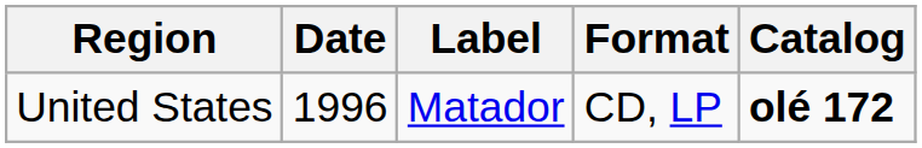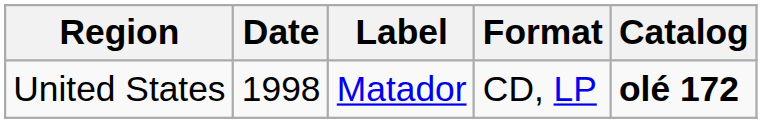 <table class="wikitable">
 <tr>
 <th>Region</th>
 <th>Date</th>
 <th>Label</th>
 <th>Format</th>
 <th>Catalog</th>
 </tr>
 <tr>
 <td>United States</td>
-<td>1996</td>
+<td>1998</td>
 <td><a href='#'>Matador</a></td>
 <td>CD, <a href='#'>LP</a></td>
 <td><strong>olé 172</strong></td>
 </tr>
 </table>
